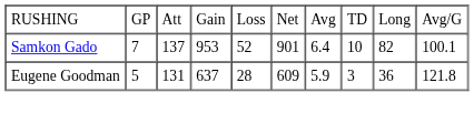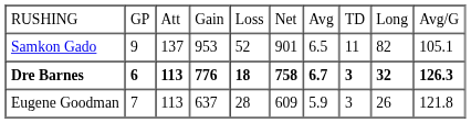 <table border=1 cellspacing=0 cellpadding=5>
 <tr>
 <td>RUSHING</td>
 <td>GP</td>
 <td>Att</td>
 <td>Gain</td>
 <td>Loss</td>
 <td>Net</td>
 <td>Avg</td>
 <td>TD</td>
 <td>Long</td>
 <td>Avg/G</td>
 </tr>
 <tr>
 <td><a href='#'>Samkon Gado</a></td>
-<td>7</td>
+<td>9</td>
 <td>137</td>
 <td>953</td>
 <td>52</td>
 <td>901</td>
-<td>6.4</td>
-<td>10</td>
+<td>6.5</td>
+<td>11</td>
 <td>82</td>
-<td>100.1</td>
+<td>105.1</td>
+</tr>
+<tr>
+<td><strong>Dre Barnes</strong></td>
+<td><strong>6</strong></td>
+<td><strong>113</strong></td>
+<td><strong>776</strong></td>
+<td><strong>18</strong></td>
+<td><strong>758</strong></td>
+<td><strong>6.7</strong></td>
+<td><strong>3</strong></td>
+<td><strong>32</strong></td>
+<td><strong>126.3</strong></td>
 </tr>
 <tr>
 <td>Eugene Goodman</td>
-<td>5</td>
-<td>131</td>
+<td>7</td>
+<td>113</td>
 <td>637</td>
 <td>28</td>
 <td>609</td>
 <td>5.9</td>
 <td>3</td>
-<td>36</td>
+<td>26</td>
 <td>121.8</td>
 </tr>
 </table>
